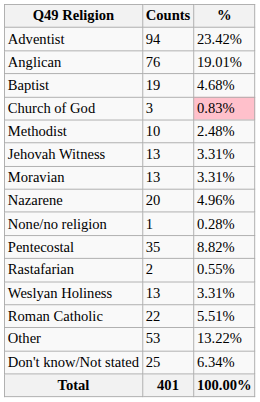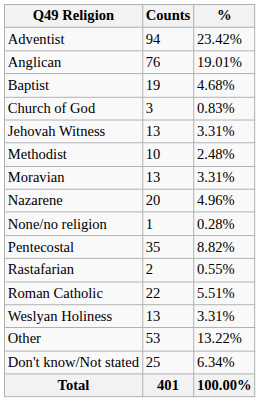 <table class="wikitable sortable">
 <tr>
 <th>Q49 Religion</th>
 <th>Counts</th>
 <th>%</th>
 </tr>
 <tr>
 <td>Adventist</td>
 <td>94</td>
 <td>23.42%</td>
 </tr>
 <tr>
 <td>Anglican</td>
 <td>76</td>
 <td>19.01%</td>
 </tr>
 <tr>
 <td>Baptist</td>
 <td>19</td>
 <td>4.68%</td>
 </tr>
 <tr>
 <td>Church of God</td>
 <td>3</td>
-<td style="background: pink;">0.83%</td>
+<td>0.83%</td>
+</tr>
+<tr>
+<td>Jehovah Witness</td>
+<td>13</td>
+<td>3.31%</td>
 </tr>
 <tr>
 <td>Methodist</td>
 <td>10</td>
 <td>2.48%</td>
-</tr>
-<tr>
-<td>Jehovah Witness</td>
-<td>13</td>
-<td>3.31%</td>
 </tr>
 <tr>
 <td>Moravian</td>
 <td>13</td>
 <td>3.31%</td>
 </tr>
 <tr>
 <td>Nazarene</td>
 <td>20</td>
 <td>4.96%</td>
 </tr>
 <tr>
 <td>None/no religion</td>
 <td>1</td>
 <td>0.28%</td>
 </tr>
 <tr>
 <td>Pentecostal</td>
 <td>35</td>
 <td>8.82%</td>
 </tr>
 <tr>
 <td>Rastafarian</td>
 <td>2</td>
 <td>0.55%</td>
 </tr>
 <tr>
+<td>Roman Catholic</td>
+<td>22</td>
+<td>5.51%</td>
+</tr>
+<tr>
 <td>Weslyan Holiness</td>
 <td>13</td>
 <td>3.31%</td>
-</tr>
-<tr>
-<td>Roman Catholic</td>
-<td>22</td>
-<td>5.51%</td>
 </tr>
 <tr>
 <td>Other</td>
 <td>53</td>
 <td>13.22%</td>
 </tr>
 <tr>
 <td>Don't know/Not stated</td>
 <td>25</td>
 <td>6.34%</td>
 </tr>
 <tr>
 <th>Total</th>
 <th>401</th>
 <th>100.00%</th>
 </tr>
 </table>
